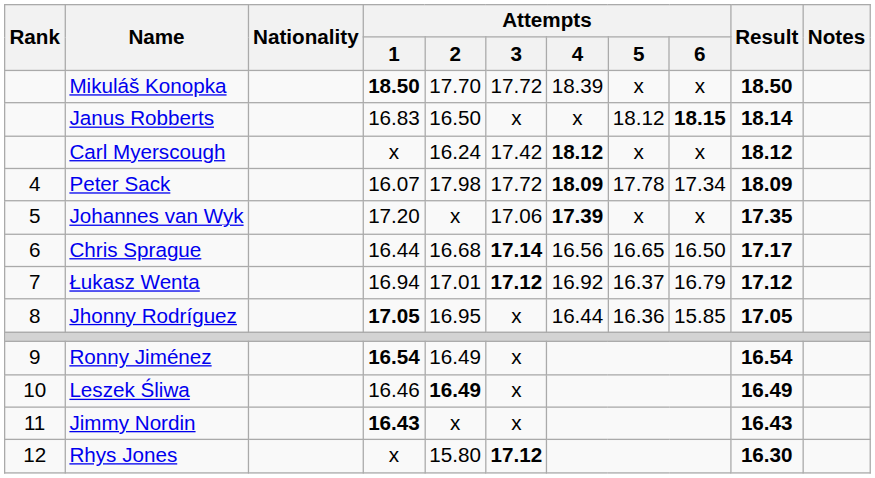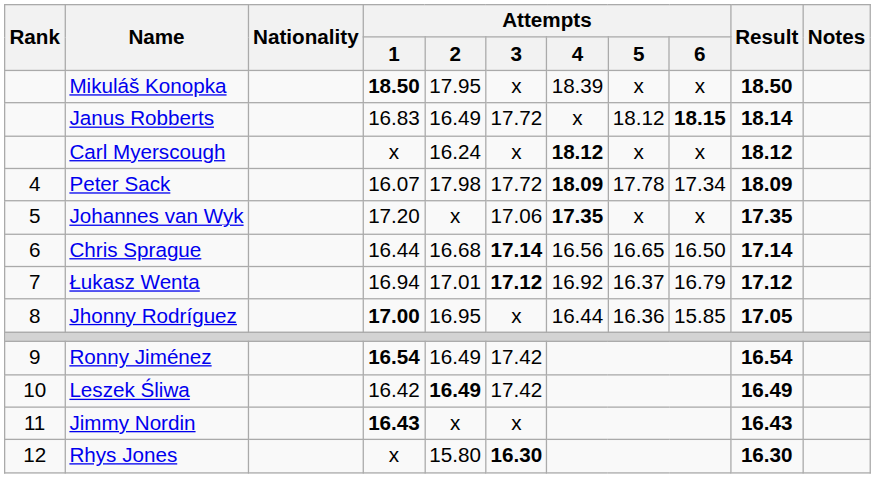 <table class="wikitable sortable" style="text-align:center">
 <tr>
 <th rowspan=2>Rank</th>
 <th rowspan=2>Name</th>
 <th rowspan=2>Nationality</th>
 <th colspan=6>Attempts</th>
 <th rowspan=2>Result</th>
 <th rowspan=2>Notes</th>
 </tr>
 <tr>
 <th>1</th>
 <th>2</th>
 <th>3</th>
 <th>4</th>
 <th>5</th>
 <th>6</th>
 </tr>
 <tr>
 <td></td>
 <td align=left><a href='#'>Mikuláš Konopka</a></td>
 <td align=left></td>
 <td><strong>18.50</strong></td>
-<td>17.70</td>
-<td>17.72</td>
+<td>17.95</td>
+<td>x</td>
 <td>18.39</td>
 <td>x</td>
 <td>x</td>
 <td><strong>18.50</strong></td>
 <td></td>
 </tr>
 <tr>
 <td></td>
 <td align=left><a href='#'>Janus Robberts</a></td>
 <td align=left></td>
 <td>16.83</td>
-<td>16.50</td>
-<td>x</td>
+<td>16.49</td>
+<td>17.72</td>
 <td>x</td>
 <td>18.12</td>
 <td><strong>18.15</strong></td>
 <td><strong>18.14</strong></td>
 <td></td>
 </tr>
 <tr>
 <td></td>
 <td align=left><a href='#'>Carl Myerscough</a></td>
 <td align=left></td>
 <td>x</td>
 <td>16.24</td>
-<td>17.42</td>
+<td>x</td>
 <td><strong>18.12</strong></td>
 <td>x</td>
 <td>x</td>
 <td><strong>18.12</strong></td>
 <td></td>
 </tr>
 <tr>
 <td>4</td>
 <td align=left><a href='#'>Peter Sack</a></td>
 <td align=left></td>
 <td>16.07</td>
 <td>17.98</td>
 <td>17.72</td>
 <td><strong>18.09</strong></td>
 <td>17.78</td>
 <td>17.34</td>
 <td><strong>18.09</strong></td>
 <td></td>
 </tr>
 <tr>
 <td>5</td>
 <td align=left><a href='#'>Johannes van Wyk</a></td>
 <td align=left></td>
 <td>17.20</td>
 <td>x</td>
 <td>17.06</td>
-<td><strong>17.39</strong></td>
+<td><strong>17.35</strong></td>
 <td>x</td>
 <td>x</td>
 <td><strong>17.35</strong></td>
 <td></td>
 </tr>
 <tr>
 <td>6</td>
 <td align=left><a href='#'>Chris Sprague</a></td>
 <td align=left></td>
 <td>16.44</td>
 <td>16.68</td>
 <td><strong>17.14</strong></td>
 <td>16.56</td>
 <td>16.65</td>
 <td>16.50</td>
-<td><strong>17.17</strong></td>
+<td><strong>17.14</strong></td>
 <td></td>
 </tr>
 <tr>
 <td>7</td>
 <td align=left><a href='#'>Łukasz Wenta</a></td>
 <td align=left></td>
 <td>16.94</td>
 <td>17.01</td>
 <td><strong>17.12</strong></td>
 <td>16.92</td>
 <td>16.37</td>
 <td>16.79</td>
 <td><strong>17.12</strong></td>
 <td></td>
 </tr>
 <tr>
 <td>8</td>
 <td align=left><a href='#'>Jhonny Rodríguez</a></td>
 <td align=left></td>
-<td><strong>17.05</strong></td>
+<td><strong>17.00</strong></td>
 <td>16.95</td>
 <td>x</td>
 <td>16.44</td>
 <td>16.36</td>
 <td>15.85</td>
 <td><strong>17.05</strong></td>
 <td></td>
 </tr>
 <tr>
 <td colspan=11 bgcolor=lightgray></td>
 </tr>
 <tr>
 <td>9</td>
 <td align=left><a href='#'>Ronny Jiménez</a></td>
 <td align=left></td>
 <td><strong>16.54</strong></td>
 <td>16.49</td>
-<td>x</td>
+<td>17.42</td>
 <td colspan=3></td>
 <td><strong>16.54</strong></td>
 <td></td>
 </tr>
 <tr>
 <td>10</td>
 <td align=left><a href='#'>Leszek Śliwa</a></td>
 <td align=left></td>
-<td>16.46</td>
+<td>16.42</td>
 <td><strong>16.49</strong></td>
-<td>x</td>
+<td>17.42</td>
 <td colspan=3></td>
 <td><strong>16.49</strong></td>
 <td></td>
 </tr>
 <tr>
 <td>11</td>
 <td align=left><a href='#'>Jimmy Nordin</a></td>
 <td align=left></td>
 <td><strong>16.43</strong></td>
 <td>x</td>
 <td>x</td>
 <td colspan=3></td>
 <td><strong>16.43</strong></td>
 <td></td>
 </tr>
 <tr>
 <td>12</td>
 <td align=left><a href='#'>Rhys Jones</a></td>
 <td align=left></td>
 <td>x</td>
 <td>15.80</td>
-<td><strong>17.12</strong></td>
+<td><strong>16.30</strong></td>
 <td colspan=3></td>
 <td><strong>16.30</strong></td>
 <td></td>
 </tr>
 </table>
